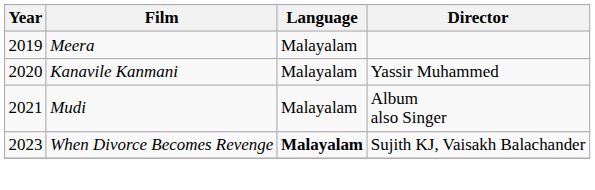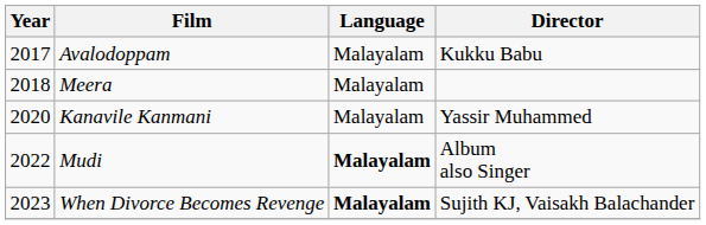 <table class="wikitable sortable">
 <tr>
 <th>Year</th>
 <th>Film</th>
 <th>Language</th>
 <th>Director</th>
 </tr>
 <tr>
-<td>2019</td>
+<td>2017</td>
+<td><em>Avalodoppam</em></td>
+<td>Malayalam</td>
+<td>Kukku Babu</td>
+</tr>
+<tr>
+<td>2018</td>
 <td><em>Meera</em></td>
 <td>Malayalam</td>
 <td></td>
 </tr>
 <tr>
 <td>2020</td>
 <td><em>Kanavile Kanmani</em></td>
 <td>Malayalam</td>
 <td>Yassir Muhammed</td>
 </tr>
 <tr>
-<td>2021</td>
+<td>2022</td>
 <td><em>Mudi</em></td>
-<td>Malayalam</td>
+<td><strong>Malayalam</strong></td>
 <td>Album <br>also Singer</td>
 </tr>
 <tr>
 <td>2023</td>
 <td><em>When Divorce Becomes Revenge</em></td>
 <td><strong>Malayalam</strong></td>
 <td>Sujith KJ, Vaisakh Balachander</td>
 </tr>
 <tr>
 </tr>
 </table>
